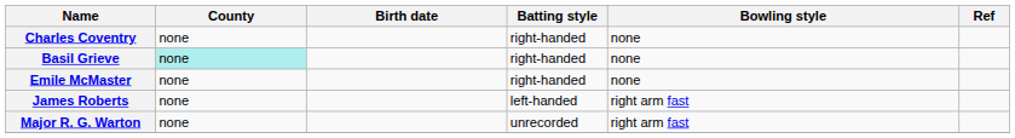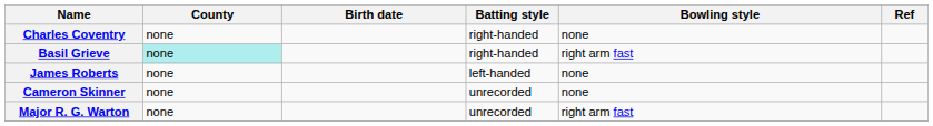 <table class="wikitable plainrowheaders" style="font-size:95%; width:90%;">
 <tr>
 <th scope="col" width="15%">Name</th>
 <th scope="col" width="15%">County</th>
 <th scope="col" width="20%">Birth date</th>
 <th scope="col" width="10%">Batting style</th>
 <th scope="col" width="35%">Bowling style</th>
 <th scope="col" width="5%">Ref</th>
 </tr>
 <tr>
 <th scope="row"><a href='#'>Charles Coventry</a></th>
 <td>none</td>
 <td></td>
 <td>right-handed</td>
 <td>none</td>
 <td></td>
 </tr>
 <tr>
 <th scope="row"><a href='#'>Basil Grieve</a></th>
 <td style="background: paleturquoise;">none</td>
 <td></td>
 <td>right-handed</td>
-<td>none</td>
-<td></td>
-</tr>
-<tr>
-<th scope="row"><a href='#'>Emile McMaster</a></th>
-<td>none</td>
-<td></td>
-<td>right-handed</td>
-<td>none</td>
+<td>right arm <a href='#'>fast</a></td>
 <td></td>
 </tr>
 <tr>
 <th scope="row"><a href='#'>James Roberts</a></th>
 <td>none</td>
 <td></td>
 <td>left-handed</td>
-<td>right arm <a href='#'>fast</a></td>
+<td>none</td>
+<td></td>
+</tr>
+<tr>
+<th scope="row"><a href='#'>Cameron Skinner</a></th>
+<td>none</td>
+<td></td>
+<td>unrecorded</td>
+<td>none</td>
 <td></td>
 </tr>
 <tr>
 <th scope="row"><a href='#'>Major R. G. Warton</a></th>
 <td>none</td>
 <td></td>
 <td>unrecorded</td>
 <td>right arm <a href='#'>fast</a></td>
 <td></td>
 </tr>
 <tr>
 </tr>
 </table>
